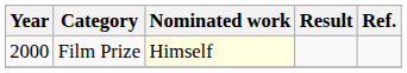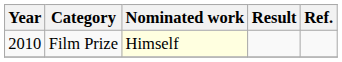 <table class="wikitable sortable">
 <tr>
 <th>Year</th>
 <th>Category</th>
 <th>Nominated work</th>
 <th>Result</th>
 <th>Ref.</th>
 </tr>
 <tr>
-<td>2000</td>
+<td>2010</td>
 <td>Film Prize</td>
 <td style="background: lightyellow;">Himself</td>
 <td></td>
 <td></td>
 </tr>
 <tr>
 </tr>
 </table>
